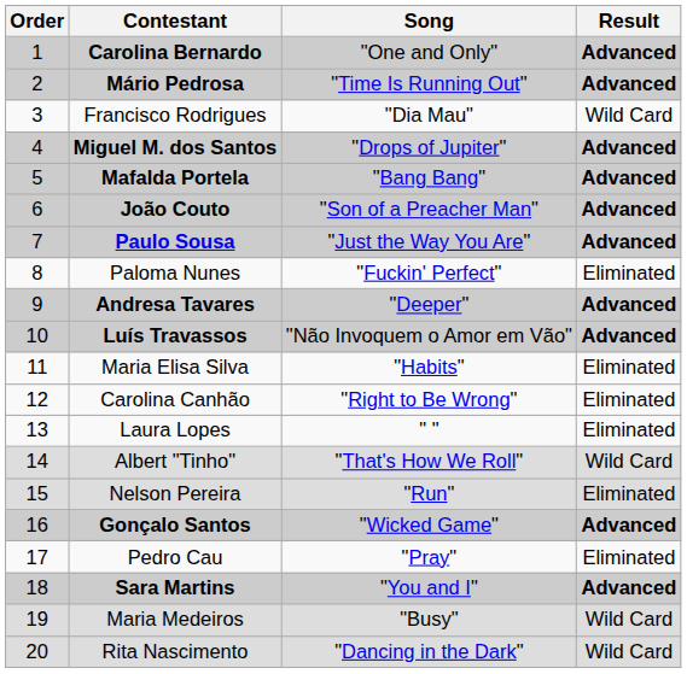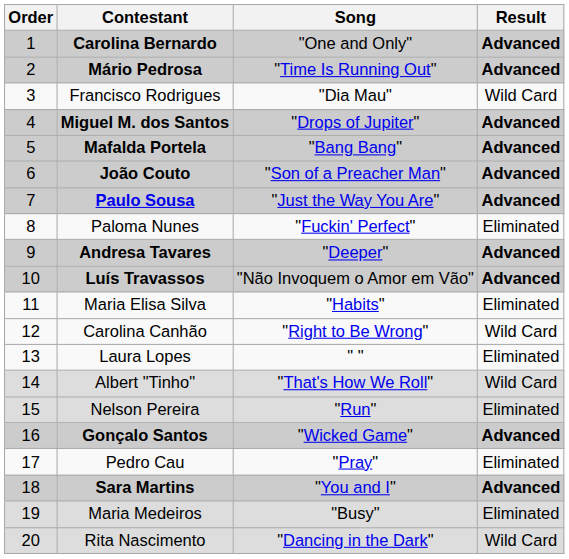 <table class="wikitable plainrowheaders" style="text-align:center;">
 <tr>
 <th>Order</th>
 <th>Contestant</th>
 <th>Song</th>
 <th>Result</th>
 </tr>
 <tr style="background:#ccc;">
 <td>1</td>
 <td><strong>Carolina Bernardo</strong></td>
 <td>"One and Only"</td>
 <td><strong>Advanced</strong></td>
 </tr>
 <tr style="background:#ccc;">
 <td>2</td>
 <td><strong>Mário Pedrosa</strong></td>
 <td>"<a href='#'>Time Is Running Out</a>"</td>
 <td><strong>Advanced</strong></td>
 </tr>
 <tr>
 <td>3</td>
 <td>Francisco Rodrigues</td>
 <td>"Dia Mau"</td>
 <td>Wild Card</td>
 </tr>
 <tr style="background:#ccc;">
 <td>4</td>
 <td><strong>Miguel M. dos Santos</strong></td>
 <td>"<a href='#'>Drops of Jupiter</a>"</td>
 <td><strong>Advanced</strong></td>
 </tr>
 <tr style="background:#ccc;">
 <td>5</td>
 <td><strong>Mafalda Portela</strong></td>
 <td>"<a href='#'>Bang Bang</a>"</td>
 <td><strong>Advanced</strong></td>
 </tr>
 <tr style="background:#ccc;">
 <td>6</td>
 <td><strong>João Couto</strong></td>
 <td>"<a href='#'>Son of a Preacher Man</a>"</td>
 <td><strong>Advanced</strong></td>
 </tr>
 <tr style="background:#ccc;">
 <td>7</td>
 <td><strong><a href='#'>Paulo Sousa</a></strong></td>
 <td>"<a href='#'>Just the Way You Are</a>"</td>
 <td><strong>Advanced</strong></td>
 </tr>
 <tr>
 <td>8</td>
 <td>Paloma Nunes</td>
 <td>"<a href='#'>Fuckin' Perfect</a>"</td>
 <td>Eliminated</td>
 </tr>
 <tr style="background:#ccc;">
 <td>9</td>
 <td><strong>Andresa Tavares</strong></td>
 <td>"<a href='#'>Deeper</a>"</td>
 <td><strong>Advanced</strong></td>
 </tr>
 <tr style="background:#ccc;">
 <td>10</td>
 <td><strong>Luís Travassos</strong></td>
 <td>"Não Invoquem o Amor em Vão"</td>
 <td><strong>Advanced</strong></td>
 </tr>
 <tr>
 <td>11</td>
 <td>Maria Elisa Silva</td>
 <td>"<a href='#'>Habits</a>"</td>
 <td>Eliminated</td>
 </tr>
 <tr>
 <td>12</td>
 <td>Carolina Canhão</td>
 <td>"<a href='#'>Right to Be Wrong</a>"</td>
-<td>Eliminated</td>
+<td>Wild Card</td>
 </tr>
 <tr>
 <td>13</td>
 <td>Laura Lopes</td>
 <td>" "</td>
 <td>Eliminated</td>
 </tr>
 <tr style="background:#ddd;">
 <td>14</td>
 <td>Albert "Tinho"</td>
 <td>"<a href='#'>That's How We Roll</a>"</td>
 <td>Wild Card</td>
 </tr>
 <tr style="background:#ddd;">
 <td>15</td>
 <td>Nelson Pereira</td>
 <td>"<a href='#'>Run</a>"</td>
 <td>Eliminated</td>
 </tr>
 <tr style="background:#ccc;">
 <td>16</td>
 <td><strong>Gonçalo Santos</strong></td>
 <td>"<a href='#'>Wicked Game</a>"</td>
 <td><strong>Advanced</strong></td>
 </tr>
 <tr>
 <td>17</td>
 <td>Pedro Cau</td>
 <td>"<a href='#'>Pray</a>"</td>
 <td>Eliminated</td>
 </tr>
 <tr style="background:#ccc;">
 <td>18</td>
 <td><strong>Sara Martins</strong></td>
 <td>"<a href='#'>You and I</a>"</td>
 <td><strong>Advanced</strong></td>
 </tr>
 <tr style="background:#ddd;">
 <td>19</td>
 <td>Maria Medeiros</td>
 <td>"Busy"</td>
-<td>Wild Card</td>
+<td>Eliminated</td>
 </tr>
 <tr style="background:#ddd;">
 <td>20</td>
 <td>Rita Nascimento</td>
 <td>"<a href='#'>Dancing in the Dark</a>"</td>
 <td>Wild Card</td>
 </tr>
 </table>
